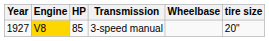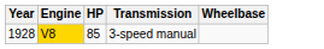 <table class="wikitable">
 <tr>
 <th>Year</th>
 <th>Engine</th>
 <th>HP</th>
 <th>Transmission</th>
 <th>Wheelbase</th>
-<th>tire size</th>
 </tr>
 <tr>
-<td>1927</td>
+<td>1928</td>
 <td style="background: gold;"> V8</td>
 <td>85</td>
 <td>3-speed manual</td>
 <td></td>
-<td>20"</td>
 </tr>
 </table>
